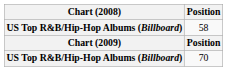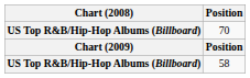 <table class="wikitable plainrowheaders" style="text-align:center">
 <tr>
 <th scope="col">Chart (2008)</th>
 <th scope="col">Position</th>
 </tr>
 <tr>
 <th scope="row">US Top R&B/Hip-Hop Albums (<em>Billboard</em>)</th>
-<td>58</td>
+<td>70</td>
 </tr>
 <tr>
 <th scope="col">Chart (2009)</th>
 <th scope="col">Position</th>
 </tr>
 <tr>
 <th scope="row">US Top R&B/Hip-Hop Albums (<em>Billboard</em>)</th>
-<td>70</td>
+<td>58</td>
 </tr>
 </table>
